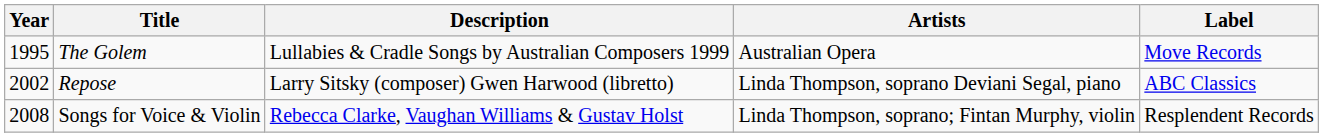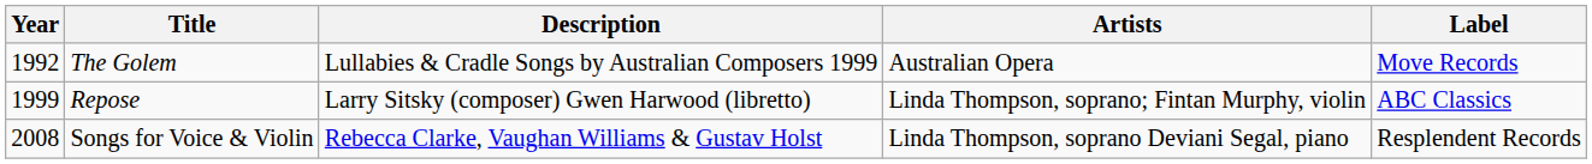 <table class="wikitable">
 <tr>
 <th>Year</th>
 <th>Title</th>
 <th>Description</th>
 <th>Artists</th>
 <th>Label</th>
 </tr>
 <tr>
-<td>1995</td>
+<td>1992</td>
 <td><em>The Golem</em></td>
 <td>Lullabies & Cradle Songs by Australian Composers 1999</td>
 <td>Australian Opera</td>
 <td><a href='#'>Move Records</a></td>
 </tr>
 <tr>
-<td>2002</td>
+<td>1999</td>
 <td><em>Repose<strong></td>
 <td>Larry Sitsky (composer) Gwen Harwood (libretto)</td>
-<td>Linda Thompson, soprano Deviani Segal, piano</td>
+<td>Linda Thompson, soprano; Fintan Murphy, violin</td>
 <td><a href='#'>ABC Classics</a></td>
 </tr>
 <tr>
 <td>2008</td>
 <td></em>Songs for Voice & Violin<em></td>
 <td><a href='#'>Rebecca Clarke</a>, <a href='#'>Vaughan Williams</a> & <a href='#'>Gustav Holst</a></td>
-<td>Linda Thompson, soprano; Fintan Murphy, violin</td>
+<td>Linda Thompson, soprano Deviani Segal, piano</td>
 <td>Resplendent Records</td>
 </tr>
 </table>
